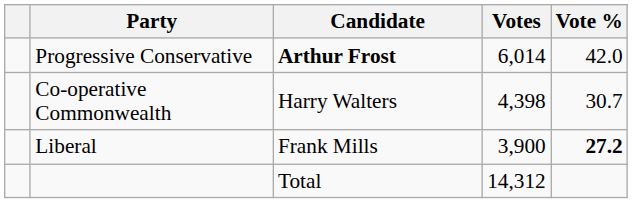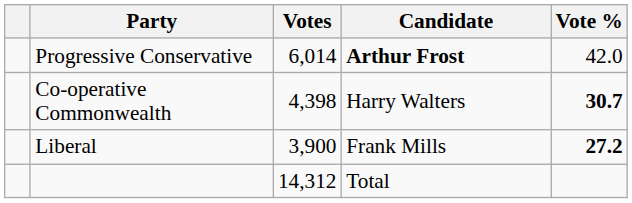 <table class="wikitable">
 <tr>
 <th></th>
 <th scope="col" width="175">Party</th>
+<th>Votes</th>
 <th scope="col" width="150">Candidate</th>
-<th>Votes</th>
 <th>Vote %</th>
 </tr>
 <tr>
 <td>   </td>
 <td>Progressive Conservative</td>
+<td align=right>6,014</td>
 <td><strong>Arthur Frost</strong></td>
-<td align=right>6,014</td>
 <td align=right>42.0</td>
 </tr>
 <tr |>
 <td>   </td>
 <td>Co-operative Commonwealth</td>
+<td align=right>4,398</td>
 <td>Harry Walters</td>
-<td align=right>4,398</td>
-<td align=right>30.7</td>
+<td align=right><strong>30.7</strong></td>
 </tr>
 <tr |>
 <td>   </td>
 <td>Liberal</td>
+<td align=right>3,900</td>
 <td>Frank Mills</td>
-<td align=right>3,900</td>
 <td align=right><strong>27.2</strong></td>
 </tr>
 <tr |>
 <td></td>
 <td></td>
+<td align=right>14,312</td>
 <td>Total</td>
-<td align=right>14,312</td>
 <td></td>
 </tr>
 </table>
